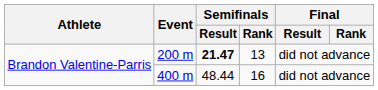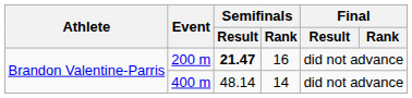 <table class=wikitable style="font-size:90%">
 <tr>
 <th rowspan="2">Athlete</th>
 <th rowspan="2">Event</th>
 <th colspan="2">Semifinals</th>
 <th colspan="2">Final</th>
 </tr>
 <tr style="font-size:95%">
 <th>Result</th>
 <th>Rank</th>
 <th>Result</th>
 <th>Rank</th>
 </tr>
 <tr align=center>
 <td align=left rowspan="2"><a href='#'>Brandon Valentine-Parris</a></td>
 <td align=left><a href='#'>200 m</a></td>
 <td><strong>21.47</strong></td>
-<td>13</td>
+<td>16</td>
 <td colspan=2>did not advance</td>
 </tr>
 <tr align=center>
 <td align=left><a href='#'>400 m</a></td>
-<td>48.44</td>
-<td>16</td>
+<td>48.14</td>
+<td>14</td>
 <td colspan=2>did not advance</td>
 </tr>
 </table>
